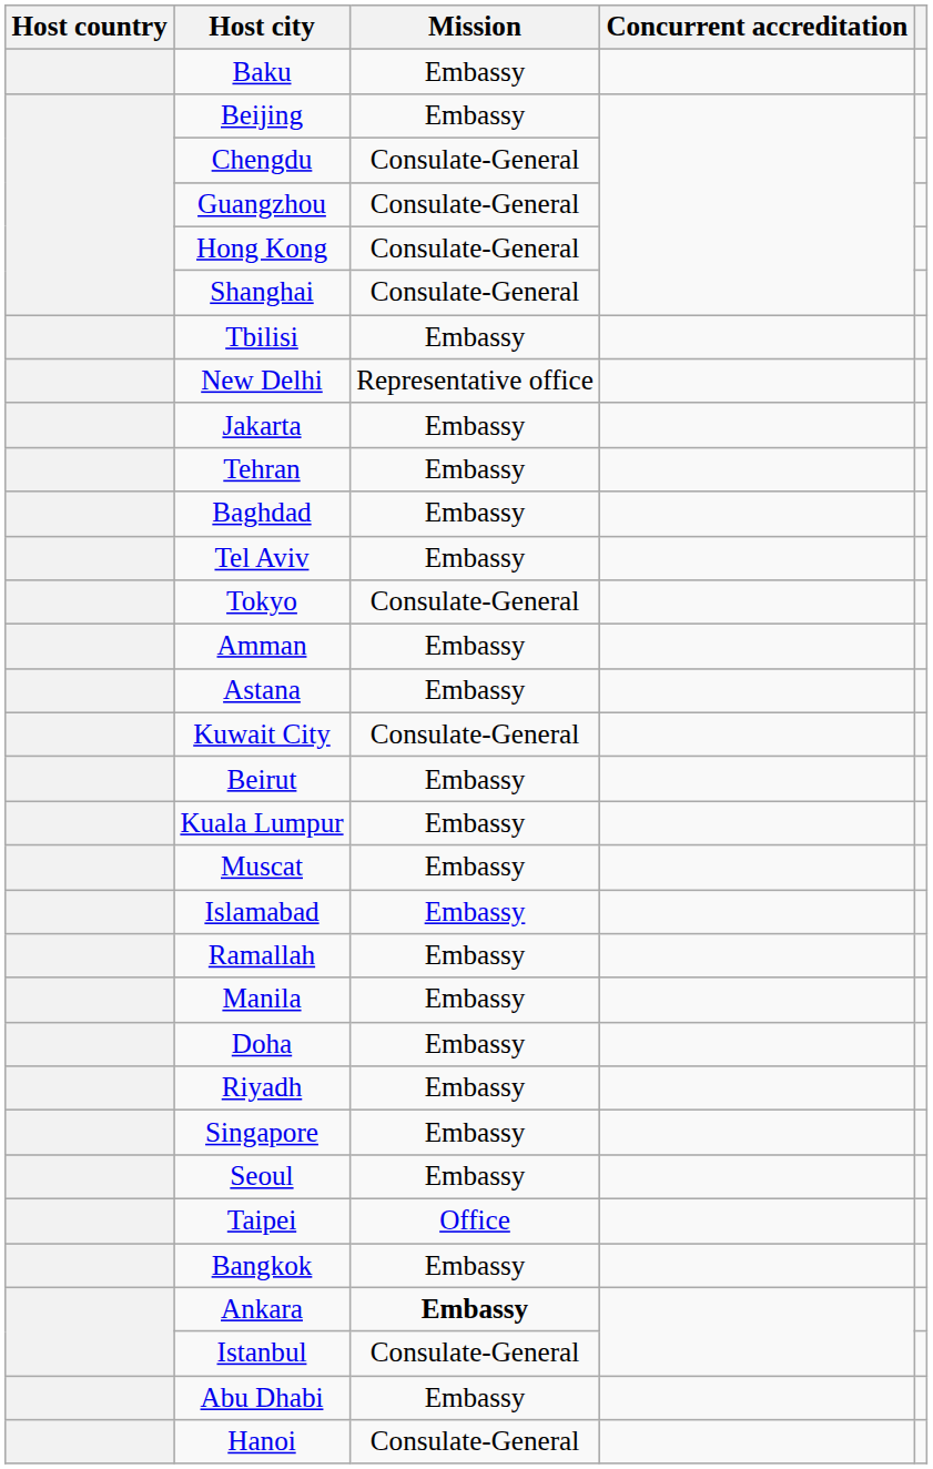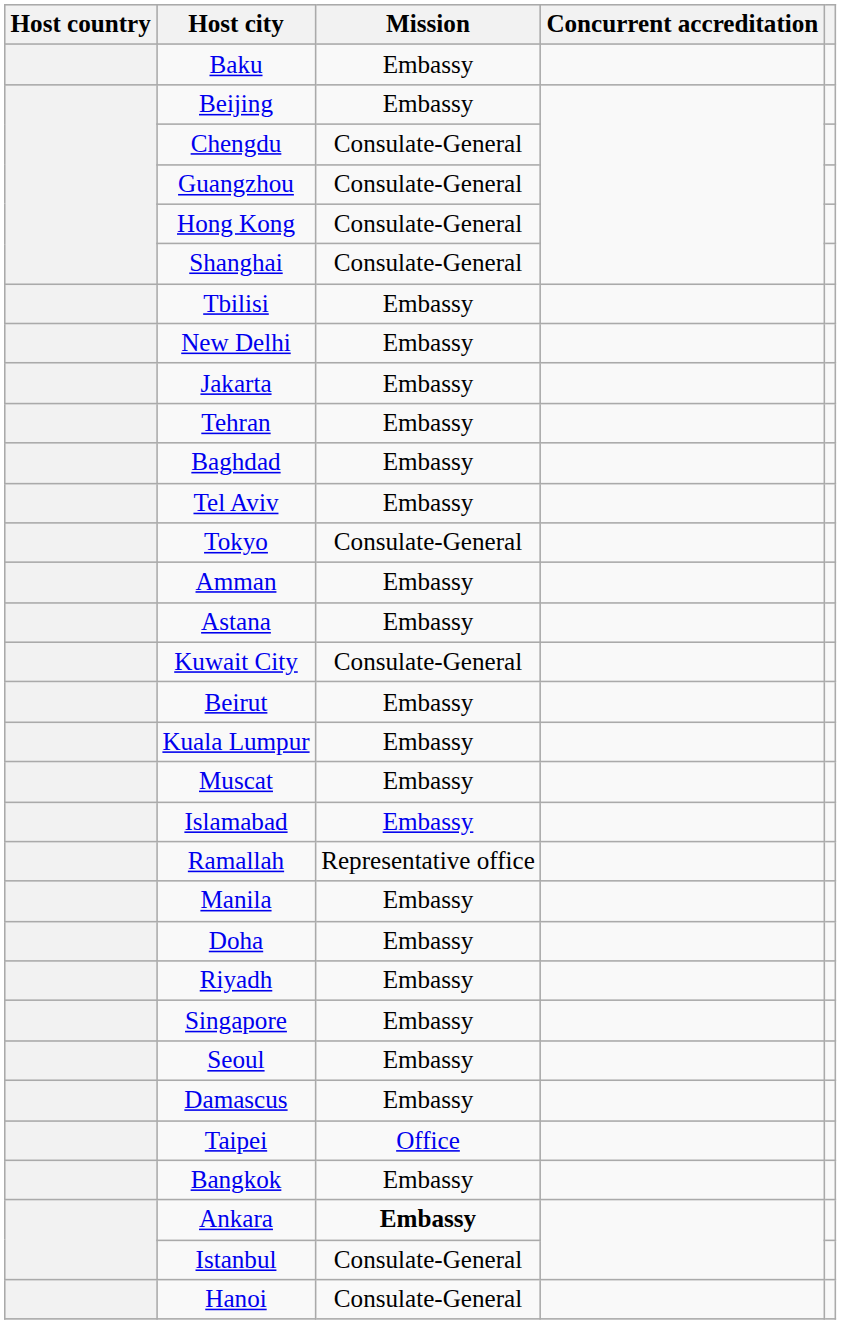 <table class="wikitable plainrowheaders" style="text-align:center;">
 <tr>
 <th scope="col">Host country</th>
 <th scope="col">Host city</th>
 <th scope="col">Mission</th>
 <th scope="col">Concurrent accreditation</th>
 <th scope="col"></th>
 </tr>
 <tr>
 <th scope="row"></th>
 <td><a href='#'>Baku</a></td>
 <td>Embassy</td>
 <td></td>
 <td></td>
 </tr>
 <tr>
 <th scope="row" rowspan="5"></th>
 <td><a href='#'>Beijing</a></td>
 <td>Embassy</td>
 <td rowspan="5"></td>
 <td></td>
 </tr>
 <tr>
 <td><a href='#'>Chengdu</a></td>
 <td>Consulate-General</td>
 <td></td>
 </tr>
 <tr>
 <td><a href='#'>Guangzhou</a></td>
 <td>Consulate-General</td>
 <td></td>
 </tr>
 <tr>
 <td><a href='#'>Hong Kong</a></td>
 <td>Consulate-General</td>
 <td></td>
 </tr>
 <tr>
 <td><a href='#'>Shanghai</a></td>
 <td>Consulate-General</td>
 <td></td>
 </tr>
 <tr>
 <th scope="row"></th>
 <td><a href='#'>Tbilisi</a></td>
 <td>Embassy</td>
 <td></td>
 <td></td>
 </tr>
 <tr>
 <th scope="row"></th>
 <td><a href='#'>New Delhi</a></td>
-<td>Representative office</td>
+<td>Embassy</td>
 <td></td>
 <td></td>
 </tr>
 <tr>
 <th scope="row"></th>
 <td><a href='#'>Jakarta</a></td>
 <td>Embassy</td>
 <td></td>
 <td></td>
 </tr>
 <tr>
 <th scope="row"></th>
 <td><a href='#'>Tehran</a></td>
 <td>Embassy</td>
 <td></td>
 <td></td>
 </tr>
 <tr>
 <th scope="row"></th>
 <td><a href='#'>Baghdad</a></td>
 <td>Embassy</td>
 <td></td>
 <td></td>
 </tr>
 <tr>
 <th scope="row"></th>
 <td><a href='#'>Tel Aviv</a></td>
 <td>Embassy</td>
 <td></td>
 <td></td>
 </tr>
 <tr>
 <th scope="row"></th>
 <td><a href='#'>Tokyo</a></td>
 <td>Consulate-General</td>
 <td></td>
 <td></td>
 </tr>
 <tr>
 <th scope="row"></th>
 <td><a href='#'>Amman</a></td>
 <td>Embassy</td>
 <td></td>
 <td></td>
 </tr>
 <tr>
 <th scope="row"></th>
 <td><a href='#'>Astana</a></td>
 <td>Embassy</td>
 <td></td>
 <td></td>
 </tr>
 <tr>
 <th scope="row"></th>
 <td><a href='#'>Kuwait City</a></td>
 <td>Consulate-General</td>
 <td></td>
 <td></td>
 </tr>
 <tr>
 <th scope="row"></th>
 <td><a href='#'>Beirut</a></td>
 <td>Embassy</td>
 <td></td>
 <td></td>
 </tr>
 <tr>
 <th scope="row"></th>
 <td><a href='#'>Kuala Lumpur</a></td>
 <td>Embassy</td>
 <td></td>
 <td></td>
 </tr>
 <tr>
 <th scope="row"></th>
 <td><a href='#'>Muscat</a></td>
 <td>Embassy</td>
 <td></td>
 <td></td>
 </tr>
 <tr>
 <th scope="row"></th>
 <td><a href='#'>Islamabad</a></td>
 <td><a href='#'>Embassy</a></td>
 <td></td>
 <td></td>
 </tr>
 <tr>
 <th scope="row"></th>
 <td><a href='#'>Ramallah</a></td>
-<td>Embassy</td>
+<td>Representative office</td>
 <td></td>
 <td></td>
 </tr>
 <tr>
 <th scope="row"></th>
 <td><a href='#'>Manila</a></td>
 <td>Embassy</td>
 <td></td>
 <td></td>
 </tr>
 <tr>
 <th scope="row"></th>
 <td><a href='#'>Doha</a></td>
 <td>Embassy</td>
 <td></td>
 <td></td>
 </tr>
 <tr>
 <th scope="row"></th>
 <td><a href='#'>Riyadh</a></td>
 <td>Embassy</td>
 <td></td>
 <td></td>
 </tr>
 <tr>
 <th scope="row"></th>
 <td><a href='#'>Singapore</a></td>
 <td>Embassy</td>
 <td></td>
 <td></td>
 </tr>
 <tr>
 <th scope="row"></th>
 <td><a href='#'>Seoul</a></td>
 <td>Embassy</td>
 <td></td>
 <td></td>
 </tr>
 <tr>
 <th scope="row"></th>
+<td><a href='#'>Damascus</a></td>
+<td>Embassy</td>
+<td></td>
+<td></td>
+</tr>
+<tr>
+<th scope="row"></th>
 <td><a href='#'>Taipei</a></td>
 <td><a href='#'>Office</a></td>
 <td></td>
 <td></td>
 </tr>
 <tr>
 <th scope="row"></th>
 <td><a href='#'>Bangkok</a></td>
 <td>Embassy</td>
 <td></td>
 <td></td>
 </tr>
 <tr>
 <th scope="row" rowspan="2"></th>
 <td><a href='#'>Ankara</a></td>
 <td><strong>Embassy</strong></td>
 <td rowspan="2"></td>
 <td></td>
 </tr>
 <tr>
 <td><a href='#'>Istanbul</a></td>
 <td>Consulate-General</td>
 <td></td>
 </tr>
 <tr>
 <th scope="row"></th>
-<td><a href='#'>Abu Dhabi</a></td>
-<td>Embassy</td>
-<td></td>
-<td></td>
-</tr>
-<tr>
-<th scope="row"></th>
 <td><a href='#'>Hanoi</a></td>
 <td>Consulate-General</td>
 <td></td>
 <td></td>
 </tr>
 </table>
